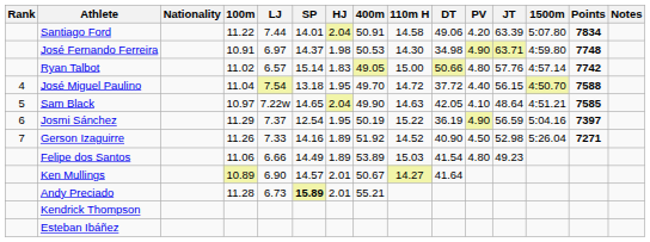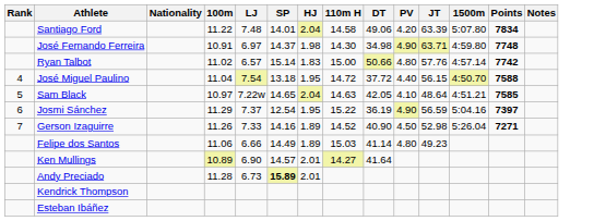 <table class="wikitable sortable" style=" text-align:center;font-size:95%">
 <tr>
 <th>Rank</th>
 <th>Athlete</th>
 <th>Nationality</th>
 <th>100m</th>
 <th>LJ</th>
 <th>SP</th>
 <th>HJ</th>
-<th>400m</th>
 <th>110m H</th>
 <th>DT</th>
 <th>PV</th>
 <th>JT</th>
 <th>1500m</th>
 <th>Points</th>
 <th>Notes</th>
 </tr>
 <tr>
 <td></td>
 <td align=left><a href='#'>Santiago Ford</a></td>
 <td align=left></td>
 <td>11.22</td>
-<td>7.44</td>
+<td>7.48</td>
 <td>14.01</td>
 <td bgcolor=#F2F5A9>2.04</td>
-<td>50.91</td>
 <td>14.58</td>
 <td>49.06</td>
 <td>4.20</td>
 <td>63.39</td>
 <td>5:07.80</td>
 <td><strong>7834</strong></td>
 <td></td>
 </tr>
 <tr>
 <td></td>
 <td align=left><a href='#'>José Fernando Ferreira</a></td>
 <td align=left></td>
 <td>10.91</td>
 <td>6.97</td>
 <td>14.37</td>
 <td>1.98</td>
-<td>50.53</td>
 <td>14.30</td>
 <td>34.98</td>
 <td bgcolor=#F2F5A9>4.90</td>
 <td bgcolor=#F2F5A9>63.71</td>
 <td>4:59.80</td>
 <td><strong>7748</strong></td>
 <td></td>
 </tr>
 <tr>
 <td></td>
 <td align=left><a href='#'>Ryan Talbot</a></td>
 <td align=left></td>
 <td>11.02</td>
 <td>6.57</td>
 <td>15.14</td>
 <td>1.83</td>
-<td bgcolor=#F2F5A9>49.05</td>
 <td>15.00</td>
 <td bgcolor=#F2F5A9>50.66</td>
 <td>4.80</td>
 <td>57.76</td>
 <td>4:57.14</td>
 <td><strong>7742</strong></td>
 <td></td>
 </tr>
 <tr>
 <td>4</td>
 <td align=left><a href='#'>José Miguel Paulino</a></td>
 <td align=left></td>
 <td>11.04</td>
 <td bgcolor=#F2F5A9>7.54</td>
 <td>13.18</td>
 <td>1.95</td>
-<td>49.70</td>
 <td>14.72</td>
 <td>37.72</td>
 <td>4.40</td>
 <td>56.15</td>
 <td bgcolor=#F2F5A9>4:50.70</td>
 <td><strong>7588</strong></td>
 <td></td>
 </tr>
 <tr>
 <td>5</td>
 <td align=left><a href='#'>Sam Black</a></td>
 <td align=left></td>
 <td>10.97</td>
 <td>7.22w</td>
 <td>14.65</td>
 <td bgcolor=#F2F5A9>2.04</td>
-<td>49.90</td>
 <td>14.63</td>
 <td>42.05</td>
 <td>4.10</td>
 <td>48.64</td>
 <td>4:51.21</td>
 <td><strong>7585</strong></td>
 <td></td>
 </tr>
 <tr>
 <td>6</td>
 <td align=left><a href='#'>Josmi Sánchez</a></td>
 <td align=left></td>
 <td>11.29</td>
 <td>7.37</td>
 <td>12.54</td>
 <td>1.95</td>
-<td>50.19</td>
 <td>15.22</td>
 <td>36.19</td>
 <td bgcolor=#F2F5A9>4.90</td>
 <td>56.59</td>
 <td>5:04.16</td>
 <td><strong>7397</strong></td>
 <td></td>
 </tr>
 <tr>
 <td>7</td>
 <td align=left><a href='#'>Gerson Izaguirre</a></td>
 <td align=left></td>
 <td>11.26</td>
 <td>7.33</td>
 <td>14.16</td>
 <td>1.89</td>
-<td>51.92</td>
 <td>14.52</td>
 <td>40.90</td>
 <td>4.50</td>
 <td>52.98</td>
 <td>5:26.04</td>
 <td><strong>7271</strong></td>
 <td></td>
 </tr>
 <tr>
 <td></td>
 <td align=left><a href='#'>Felipe dos Santos</a></td>
 <td align=left></td>
 <td>11.06</td>
 <td>6.66</td>
 <td>14.49</td>
 <td>1.89</td>
-<td>53.89</td>
 <td>15.03</td>
-<td>41.54</td>
+<td>41.14</td>
 <td>4.80</td>
 <td>49.23</td>
 <td></td>
 <td><strong></strong></td>
 <td></td>
 </tr>
 <tr>
 <td></td>
 <td align=left><a href='#'>Ken Mullings</a></td>
 <td align=left></td>
 <td bgcolor=#F2F5A9>10.89</td>
 <td>6.90</td>
 <td>14.57</td>
 <td>2.01</td>
-<td>50.67</td>
 <td bgcolor=#F2F5A9>14.27</td>
 <td>41.64</td>
 <td></td>
 <td></td>
 <td></td>
 <td><strong></strong></td>
 <td></td>
 </tr>
 <tr>
 <td></td>
 <td align=left><a href='#'>Andy Preciado</a></td>
 <td align=left></td>
 <td>11.28</td>
 <td>6.73</td>
 <td bgcolor=#F2F5A9><strong>15.89</strong></td>
 <td>2.01</td>
-<td>55.21</td>
 <td></td>
 <td></td>
 <td></td>
 <td></td>
 <td></td>
 <td><strong></strong></td>
 <td></td>
 </tr>
 <tr>
 <td></td>
 <td align=left><a href='#'>Kendrick Thompson</a></td>
 <td align=left></td>
-<td></td>
 <td></td>
 <td></td>
 <td></td>
 <td></td>
 <td></td>
 <td></td>
 <td></td>
 <td></td>
 <td></td>
 <td><strong></strong></td>
 <td></td>
 </tr>
 <tr>
 <td></td>
 <td align=left><a href='#'>Esteban Ibáñez</a></td>
 <td align=left></td>
 <td></td>
 <td></td>
 <td></td>
 <td></td>
 <td></td>
 <td></td>
 <td></td>
 <td></td>
 <td></td>
-<td></td>
 <td><strong></strong></td>
 <td></td>
 </tr>
 </table>
